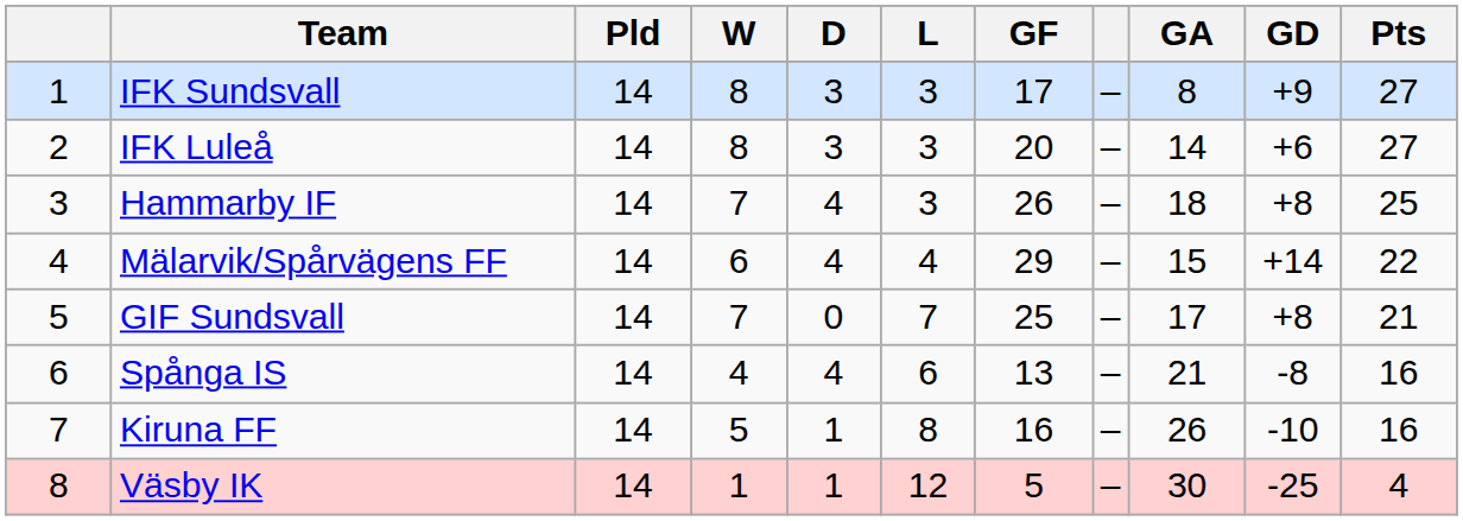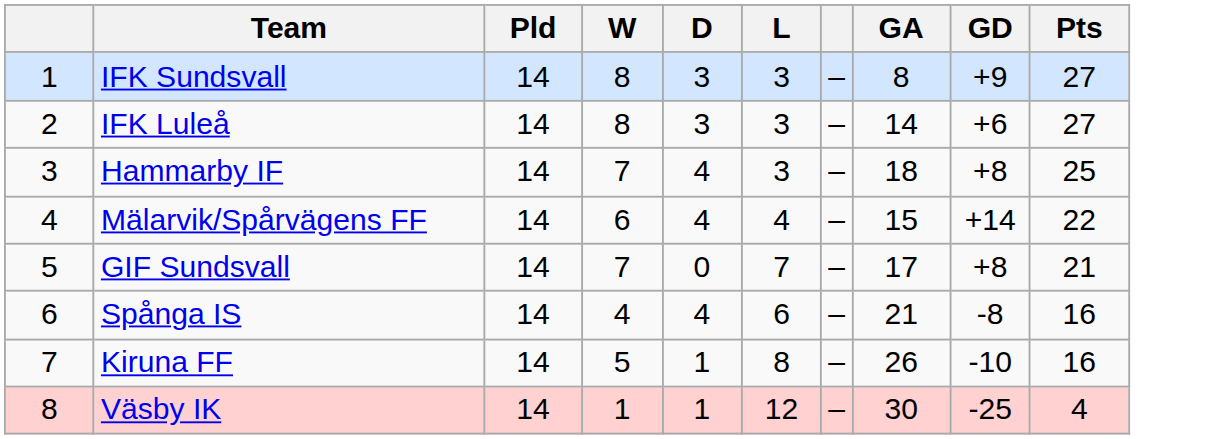 <table class="wikitable" style="text-align: center">
 <tr>
 <th style="width: 40px;"></th>
 <th style="width: 200px;">Team</th>
 <th style="width: 45px;">Pld</th>
 <th style="width: 35px;">W</th>
 <th style="width: 35px;">D</th>
 <th style="width: 35px;">L</th>
-<th style="width: 45px;">GF</th>
 <th></th>
 <th style="width: 45px;">GA</th>
 <th style="width: 35px;">GD</th>
 <th style="width: 45px;">Pts</th>
 </tr>
 <tr style="background: #d2e6ff">
 <td>1</td>
 <td style="text-align: left;"><a href='#'>IFK Sundsvall</a></td>
 <td>14</td>
 <td>8</td>
 <td>3</td>
 <td>3</td>
-<td>17</td>
 <td>–</td>
 <td>8</td>
 <td>+9</td>
 <td>27</td>
 </tr>
 <tr>
 <td>2</td>
 <td style="text-align: left;"><a href='#'>IFK Luleå</a></td>
 <td>14</td>
 <td>8</td>
 <td>3</td>
 <td>3</td>
-<td>20</td>
 <td>–</td>
 <td>14</td>
 <td>+6</td>
 <td>27</td>
 </tr>
 <tr>
 <td>3</td>
 <td style="text-align: left;"><a href='#'>Hammarby IF</a></td>
 <td>14</td>
 <td>7</td>
 <td>4</td>
 <td>3</td>
-<td>26</td>
 <td>–</td>
 <td>18</td>
 <td>+8</td>
 <td>25</td>
 </tr>
 <tr>
 <td>4</td>
 <td style="text-align: left;"><a href='#'>Mälarvik/Spårvägens FF</a></td>
 <td>14</td>
 <td>6</td>
 <td>4</td>
 <td>4</td>
-<td>29</td>
 <td>–</td>
 <td>15</td>
 <td>+14</td>
 <td>22</td>
 </tr>
 <tr>
 <td>5</td>
 <td style="text-align: left;"><a href='#'>GIF Sundsvall</a></td>
 <td>14</td>
 <td>7</td>
 <td>0</td>
 <td>7</td>
-<td>25</td>
 <td>–</td>
 <td>17</td>
 <td>+8</td>
 <td>21</td>
 </tr>
 <tr>
 <td>6</td>
 <td style="text-align: left;"><a href='#'>Spånga IS</a></td>
 <td>14</td>
 <td>4</td>
 <td>4</td>
 <td>6</td>
-<td>13</td>
 <td>–</td>
 <td>21</td>
 <td>-8</td>
 <td>16</td>
 </tr>
 <tr>
 <td>7</td>
 <td style="text-align: left;"><a href='#'>Kiruna FF</a></td>
 <td>14</td>
 <td>5</td>
 <td>1</td>
 <td>8</td>
-<td>16</td>
 <td>–</td>
 <td>26</td>
 <td>-10</td>
 <td>16</td>
 </tr>
 <tr style="background: #ffd1d1">
 <td>8</td>
 <td style="text-align: left;"><a href='#'>Väsby IK</a></td>
 <td>14</td>
 <td>1</td>
 <td>1</td>
 <td>12</td>
-<td>5</td>
 <td>–</td>
 <td>30</td>
 <td>-25</td>
 <td>4</td>
 </tr>
 </table>
